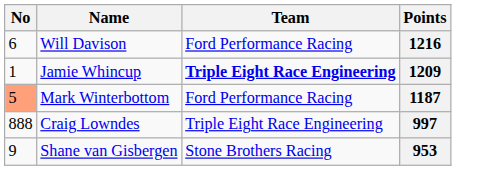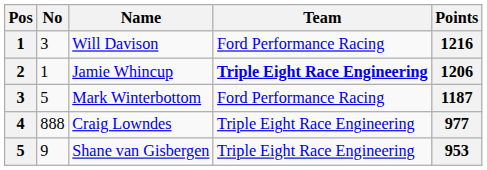 <table class="wikitable" style="font-size: 85%;">
 <tr>
+<th>Pos</th>
 <th>No</th>
 <th>Name</th>
 <th>Team</th>
 <th>Points</th>
 </tr>
 <tr>
-<td>6</td>
+<th>1</th>
+<td>3</td>
 <td> <a href='#'>Will Davison</a></td>
 <td><a href='#'>Ford Performance Racing</a></td>
 <th>1216</th>
 </tr>
 <tr>
+<th>2</th>
 <td>1</td>
 <td> <a href='#'>Jamie Whincup</a></td>
 <td><strong><a href='#'>Triple Eight Race Engineering</a></strong></td>
-<th>1209</th>
+<th>1206</th>
 </tr>
 <tr>
-<td style="background: lightsalmon;">5</td>
+<th>3</th>
+<td>5</td>
 <td> <a href='#'>Mark Winterbottom</a></td>
 <td><a href='#'>Ford Performance Racing</a></td>
 <th>1187</th>
 </tr>
 <tr>
+<th>4</th>
 <td>888</td>
 <td> <a href='#'>Craig Lowndes</a></td>
 <td><a href='#'>Triple Eight Race Engineering</a></td>
-<th>997</th>
+<th>977</th>
 </tr>
 <tr>
+<th>5</th>
 <td>9</td>
 <td> <a href='#'>Shane van Gisbergen</a></td>
-<td><a href='#'>Stone Brothers Racing</a></td>
+<td><a href='#'>Triple Eight Race Engineering</a></td>
 <th>953</th>
 </tr>
 </table>
